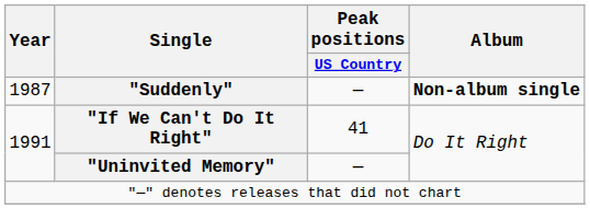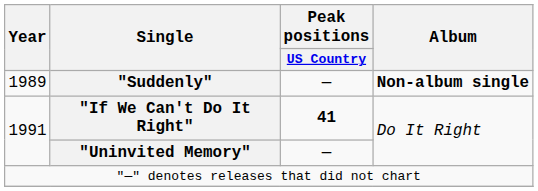 <table class="wikitable plainrowheaders" style="text-align:center;">
 <tr>
 <th rowspan="2">Year</th>
 <th rowspan="2" style="width:14em;">Single</th>
 <th colspan="1">Peak positions</th>
 <th rowspan="2">Album</th>
 </tr>
 <tr style="font-size:smaller;">
 <th width="65"><a href='#'>US Country</a></th>
 </tr>
 <tr>
-<td>1987</td>
+<td>1989</td>
 <th scope="row">"Suddenly"</th>
 <td>—</td>
 <td align="left"><strong>Non-album single</strong></td>
 </tr>
 <tr>
 <td rowspan="2">1991</td>
 <th scope="row">"If We Can't Do It Right"</th>
-<td>41</td>
+<td><strong>41</strong></td>
 <td align="left" rowspan="2"><em>Do It Right</em></td>
 </tr>
 <tr>
 <th scope="row">"Uninvited Memory"</th>
 <td>—</td>
 </tr>
 <tr>
 <td colspan="4" style="font-size:8pt">"—" denotes releases that did not chart</td>
 </tr>
 <tr>
 </tr>
 </table>
